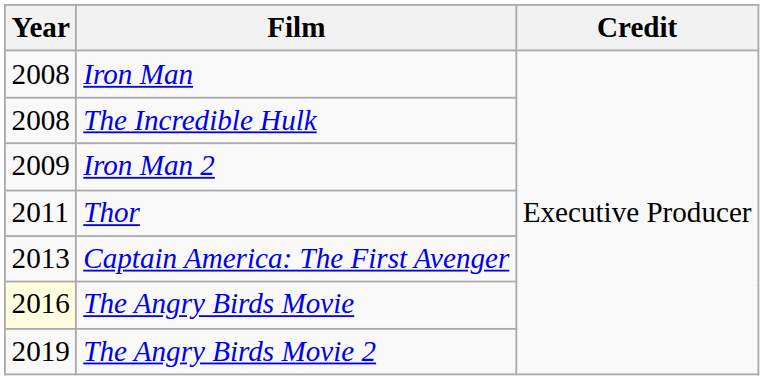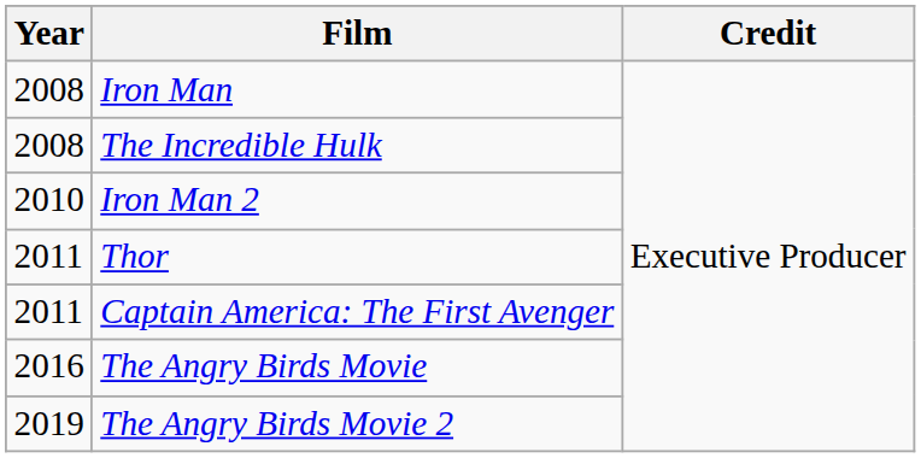 <table class="wikitable">
 <tr>
 <th>Year</th>
 <th>Film</th>
 <th>Credit</th>
 </tr>
 <tr>
 <td>2008</td>
 <td><em><a href='#'>Iron Man</a></em></td>
 <td rowspan="7">Executive Producer</td>
 </tr>
 <tr>
 <td>2008</td>
 <td><em><a href='#'>The Incredible Hulk</a></em></td>
 </tr>
 <tr>
-<td>2009</td>
+<td>2010</td>
 <td><em><a href='#'>Iron Man 2</a></em></td>
 </tr>
 <tr>
 <td>2011</td>
 <td><em><a href='#'>Thor</a></em></td>
 </tr>
 <tr>
-<td>2013</td>
+<td>2011</td>
 <td><em><a href='#'>Captain America: The First Avenger</a></em></td>
 </tr>
 <tr>
-<td style="background: lightyellow;">2016</td>
+<td>2016</td>
 <td><em><a href='#'>The Angry Birds Movie</a></em></td>
 </tr>
 <tr>
 <td>2019</td>
 <td><em><a href='#'>The Angry Birds Movie 2</a></em></td>
 </tr>
 </table>
